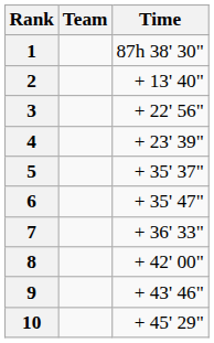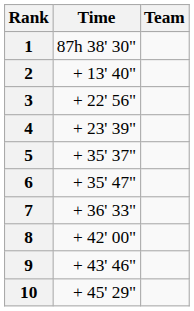 <table class="wikitable">
 <tr>
 <th scope="col">Rank</th>
+<th scope="col">Time</th>
 <th scope="col">Team</th>
-<th scope="col">Time</th>
 </tr>
 <tr>
 <th scope="row">1</th>
+<td align="right">87h 38' 30"</td>
 <td>  </td>
-<td align="right">87h 38' 30"</td>
 </tr>
 <tr>
 <th scope="row">2</th>
+<td align="right">+ 13' 40"</td>
 <td> </td>
-<td align="right">+ 13' 40"</td>
 </tr>
 <tr>
 <th scope="row">3</th>
+<td align="right">+ 22' 56"</td>
 <td> </td>
-<td align="right">+ 22' 56"</td>
 </tr>
 <tr>
 <th scope="row">4</th>
+<td align="right">+ 23' 39"</td>
 <td> </td>
-<td align="right">+ 23' 39"</td>
 </tr>
 <tr>
 <th scope="row">5</th>
+<td align="right">+ 35' 37"</td>
 <td> </td>
-<td align="right">+ 35' 37"</td>
 </tr>
 <tr>
 <th scope="row">6</th>
+<td align="right">+ 35' 47"</td>
 <td> </td>
-<td align="right">+ 35' 47"</td>
 </tr>
 <tr>
 <th scope="row">7</th>
+<td align="right">+ 36' 33"</td>
 <td> </td>
-<td align="right">+ 36' 33"</td>
 </tr>
 <tr>
 <th scope="row">8</th>
+<td align="right">+ 42' 00"</td>
 <td> </td>
-<td align="right">+ 42' 00"</td>
 </tr>
 <tr>
 <th scope="row">9</th>
+<td align="right">+ 43' 46"</td>
 <td> </td>
-<td align="right">+ 43' 46"</td>
 </tr>
 <tr>
 <th scope="row">10</th>
+<td align="right">+ 45' 29"</td>
 <td> </td>
-<td align="right">+ 45' 29"</td>
 </tr>
 </table>
